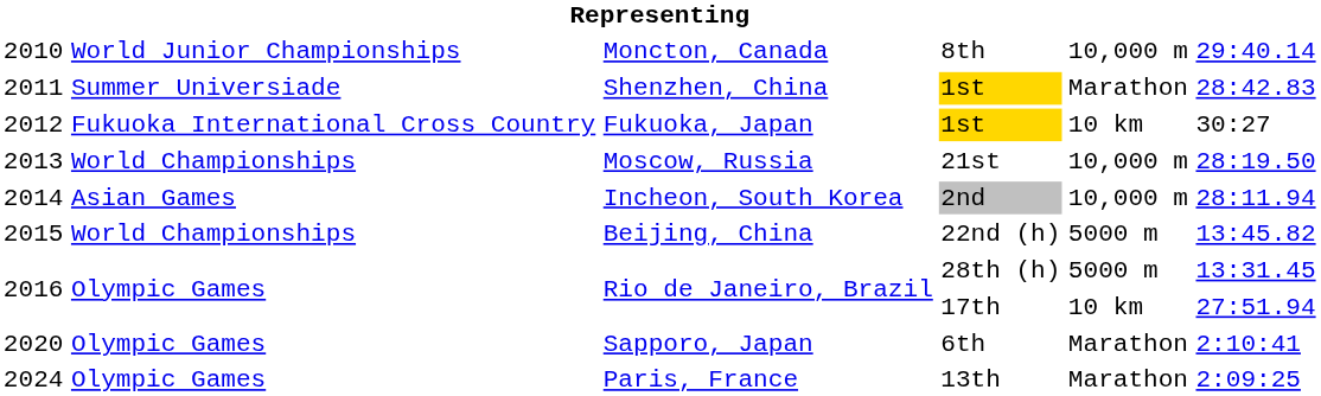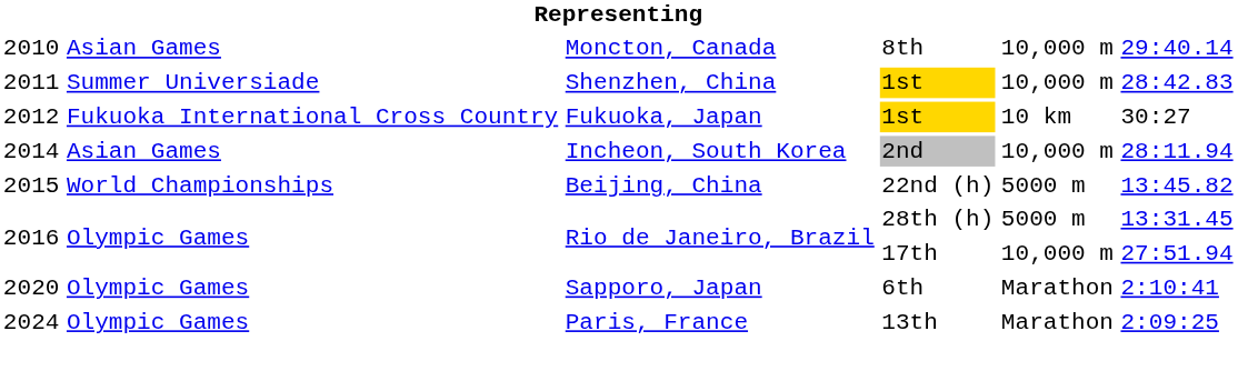 <table>
 <tr>
 <th colspan="6">Representing </th>
 </tr>
 <tr>
 <td>2010</td>
-<td><a href='#'>World Junior Championships</a></td>
+<td><a href='#'>Asian Games</a></td>
 <td><a href='#'>Moncton, Canada</a></td>
 <td>8th</td>
 <td>10,000 m</td>
 <td><a href='#'>29:40.14</a></td>
 </tr>
 <tr>
 <td>2011</td>
 <td><a href='#'>Summer Universiade</a></td>
 <td><a href='#'>Shenzhen, China</a></td>
 <td bgcolor="gold">1st</td>
-<td>Marathon</td>
+<td>10,000 m</td>
 <td><a href='#'>28:42.83</a></td>
 </tr>
 <tr>
 <td>2012</td>
 <td><a href='#'>Fukuoka International Cross Country</a></td>
 <td><a href='#'>Fukuoka, Japan</a></td>
 <td bgcolor="gold">1st</td>
 <td>10 km</td>
 <td>30:27</td>
-</tr>
-<tr>
-<td>2013</td>
-<td><a href='#'>World Championships</a></td>
-<td><a href='#'>Moscow, Russia</a></td>
-<td>21st</td>
-<td>10,000 m</td>
-<td><a href='#'>28:19.50</a></td>
 </tr>
 <tr>
 <td>2014</td>
 <td><a href='#'>Asian Games</a></td>
 <td><a href='#'>Incheon, South Korea</a></td>
 <td bgcolor="silver">2nd</td>
 <td>10,000 m</td>
 <td><a href='#'>28:11.94</a></td>
 </tr>
 <tr>
 <td>2015</td>
 <td><a href='#'>World Championships</a></td>
 <td><a href='#'>Beijing, China</a></td>
 <td>22nd (h)</td>
 <td>5000 m</td>
 <td><a href='#'>13:45.82</a></td>
 </tr>
 <tr>
 <td rowspan=2>2016</td>
 <td rowspan=2><a href='#'>Olympic Games</a></td>
 <td rowspan=2><a href='#'>Rio de Janeiro, Brazil</a></td>
 <td>28th (h)</td>
 <td>5000 m</td>
 <td><a href='#'>13:31.45</a></td>
 </tr>
 <tr>
 <td>17th</td>
-<td>10 km</td>
+<td>10,000 m</td>
 <td><a href='#'>27:51.94</a></td>
 </tr>
 <tr>
 <td>2020</td>
 <td><a href='#'>Olympic Games</a></td>
 <td><a href='#'>Sapporo, Japan</a></td>
 <td>6th</td>
 <td>Marathon</td>
 <td><a href='#'>2:10:41</a></td>
 </tr>
 <tr>
 <td>2024</td>
 <td><a href='#'>Olympic Games</a></td>
 <td><a href='#'>Paris, France</a></td>
 <td>13th</td>
 <td>Marathon</td>
 <td><a href='#'>2:09:25</a></td>
 </tr>
 </table>
